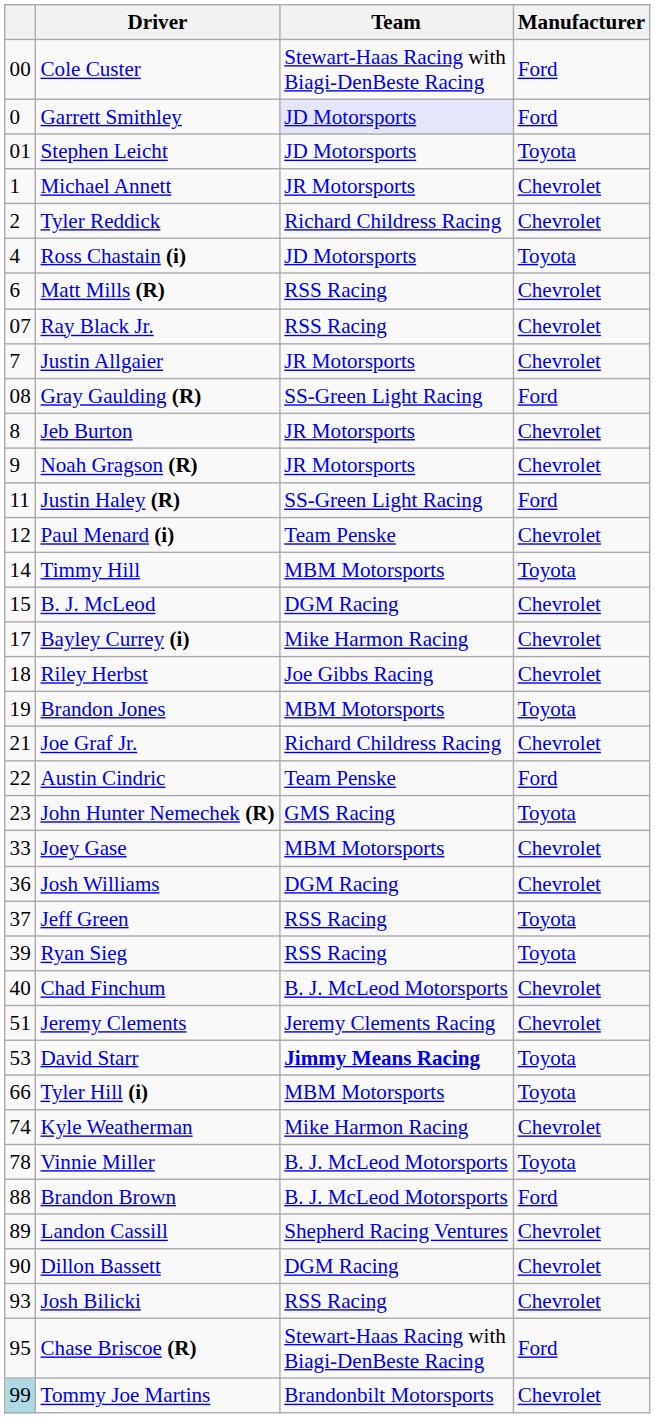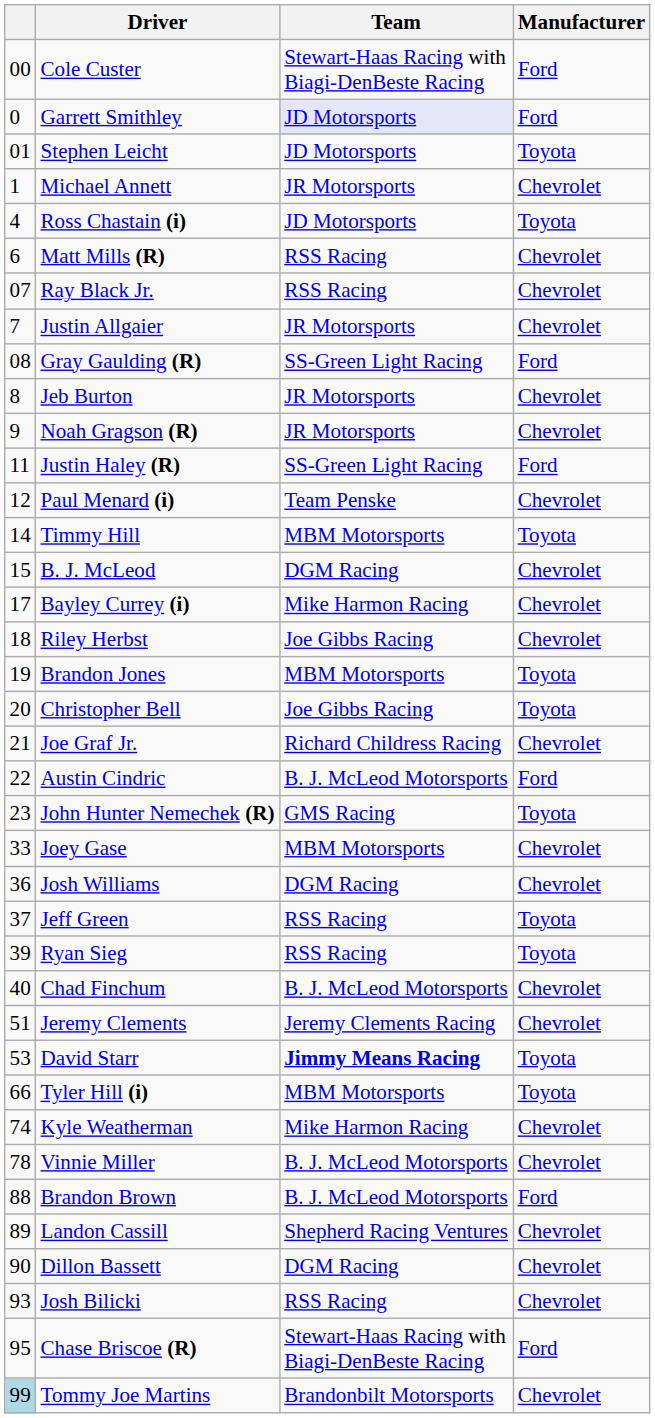 <table class="wikitable" style="font-size:95%">
 <tr>
 <th></th>
 <th>Driver</th>
 <th>Team</th>
 <th>Manufacturer</th>
 </tr>
 <tr>
 <td>00</td>
 <td><a href='#'>Cole Custer</a></td>
 <td><a href='#'>Stewart-Haas Racing</a> with <br> <a href='#'>Biagi-DenBeste Racing</a></td>
 <td><a href='#'>Ford</a></td>
 </tr>
 <tr>
 <td>0</td>
 <td><a href='#'>Garrett Smithley</a></td>
 <td style="background: lavender;"><a href='#'>JD Motorsports</a></td>
 <td><a href='#'>Ford</a></td>
 </tr>
 <tr>
 <td>01</td>
 <td><a href='#'>Stephen Leicht</a></td>
 <td><a href='#'>JD Motorsports</a></td>
 <td><a href='#'>Toyota</a></td>
 </tr>
 <tr>
 <td>1</td>
 <td><a href='#'>Michael Annett</a></td>
 <td><a href='#'>JR Motorsports</a></td>
-<td><a href='#'>Chevrolet</a></td>
-</tr>
-<tr>
-<td>2</td>
-<td><a href='#'>Tyler Reddick</a></td>
-<td><a href='#'>Richard Childress Racing</a></td>
 <td><a href='#'>Chevrolet</a></td>
 </tr>
 <tr>
 <td>4</td>
 <td><a href='#'>Ross Chastain</a> <strong>(i)</strong></td>
 <td><a href='#'>JD Motorsports</a></td>
 <td><a href='#'>Toyota</a></td>
 </tr>
 <tr>
 <td>6</td>
 <td><a href='#'>Matt Mills</a> <strong>(R)</strong></td>
 <td><a href='#'>RSS Racing</a></td>
 <td><a href='#'>Chevrolet</a></td>
 </tr>
 <tr>
 <td>07</td>
 <td><a href='#'>Ray Black Jr.</a></td>
 <td><a href='#'>RSS Racing</a></td>
 <td><a href='#'>Chevrolet</a></td>
 </tr>
 <tr>
 <td>7</td>
 <td><a href='#'>Justin Allgaier</a></td>
 <td><a href='#'>JR Motorsports</a></td>
 <td><a href='#'>Chevrolet</a></td>
 </tr>
 <tr>
 <td>08</td>
 <td><a href='#'>Gray Gaulding</a> <strong>(R)</strong></td>
 <td><a href='#'>SS-Green Light Racing</a></td>
 <td><a href='#'>Ford</a></td>
 </tr>
 <tr>
 <td>8</td>
 <td><a href='#'>Jeb Burton</a></td>
 <td><a href='#'>JR Motorsports</a></td>
 <td><a href='#'>Chevrolet</a></td>
 </tr>
 <tr>
 <td>9</td>
 <td><a href='#'>Noah Gragson</a> <strong>(R)</strong></td>
 <td><a href='#'>JR Motorsports</a></td>
 <td><a href='#'>Chevrolet</a></td>
 </tr>
 <tr>
 <td>11</td>
 <td><a href='#'>Justin Haley</a> <strong>(R)</strong></td>
 <td><a href='#'>SS-Green Light Racing</a></td>
 <td><a href='#'>Ford</a></td>
 </tr>
 <tr>
 <td>12</td>
 <td><a href='#'>Paul Menard</a> <strong>(i)</strong></td>
 <td><a href='#'>Team Penske</a></td>
 <td><a href='#'>Chevrolet</a></td>
 </tr>
 <tr>
 <td>14</td>
 <td><a href='#'>Timmy Hill</a></td>
 <td><a href='#'>MBM Motorsports</a></td>
 <td><a href='#'>Toyota</a></td>
 </tr>
 <tr>
 <td>15</td>
 <td><a href='#'>B. J. McLeod</a></td>
 <td><a href='#'>DGM Racing</a></td>
 <td><a href='#'>Chevrolet</a></td>
 </tr>
 <tr>
 <td>17</td>
 <td><a href='#'>Bayley Currey</a> <strong>(i)</strong></td>
 <td><a href='#'>Mike Harmon Racing</a></td>
 <td><a href='#'>Chevrolet</a></td>
 </tr>
 <tr>
 <td>18</td>
 <td><a href='#'>Riley Herbst</a></td>
 <td><a href='#'>Joe Gibbs Racing</a></td>
 <td><a href='#'>Chevrolet</a></td>
 </tr>
 <tr>
 <td>19</td>
 <td><a href='#'>Brandon Jones</a></td>
 <td><a href='#'>MBM Motorsports</a></td>
 <td><a href='#'>Toyota</a></td>
 </tr>
 <tr>
+<td>20</td>
+<td><a href='#'>Christopher Bell</a></td>
+<td><a href='#'>Joe Gibbs Racing</a></td>
+<td><a href='#'>Toyota</a></td>
+</tr>
+<tr>
 <td>21</td>
 <td><a href='#'>Joe Graf Jr.</a></td>
 <td><a href='#'>Richard Childress Racing</a></td>
 <td><a href='#'>Chevrolet</a></td>
 </tr>
 <tr>
 <td>22</td>
 <td><a href='#'>Austin Cindric</a></td>
-<td><a href='#'>Team Penske</a></td>
+<td><a href='#'>B. J. McLeod Motorsports</a></td>
 <td><a href='#'>Ford</a></td>
 </tr>
 <tr>
 <td>23</td>
 <td><a href='#'>John Hunter Nemechek</a> <strong>(R)</strong></td>
 <td><a href='#'>GMS Racing</a></td>
 <td><a href='#'>Toyota</a></td>
 </tr>
 <tr>
 <td>33</td>
 <td><a href='#'>Joey Gase</a></td>
 <td><a href='#'>MBM Motorsports</a></td>
 <td><a href='#'>Chevrolet</a></td>
 </tr>
 <tr>
 <td>36</td>
 <td><a href='#'>Josh Williams</a></td>
 <td><a href='#'>DGM Racing</a></td>
 <td><a href='#'>Chevrolet</a></td>
 </tr>
 <tr>
 <td>37</td>
 <td><a href='#'>Jeff Green</a></td>
 <td><a href='#'>RSS Racing</a></td>
 <td><a href='#'>Toyota</a></td>
 </tr>
 <tr>
 <td>39</td>
 <td><a href='#'>Ryan Sieg</a></td>
 <td><a href='#'>RSS Racing</a></td>
 <td><a href='#'>Toyota</a></td>
 </tr>
 <tr>
 <td>40</td>
 <td><a href='#'>Chad Finchum</a></td>
 <td><a href='#'>B. J. McLeod Motorsports</a></td>
 <td><a href='#'>Chevrolet</a></td>
 </tr>
 <tr>
 <td>51</td>
 <td><a href='#'>Jeremy Clements</a></td>
 <td><a href='#'>Jeremy Clements Racing</a></td>
 <td><a href='#'>Chevrolet</a></td>
 </tr>
 <tr>
 <td>53</td>
 <td><a href='#'>David Starr</a></td>
 <td><strong><a href='#'>Jimmy Means Racing</a></strong></td>
 <td><a href='#'>Toyota</a></td>
 </tr>
 <tr>
 <td>66</td>
 <td><a href='#'>Tyler Hill</a> <strong>(i)</strong></td>
 <td><a href='#'>MBM Motorsports</a></td>
 <td><a href='#'>Toyota</a></td>
 </tr>
 <tr>
 <td>74</td>
 <td><a href='#'>Kyle Weatherman</a></td>
 <td><a href='#'>Mike Harmon Racing</a></td>
 <td><a href='#'>Chevrolet</a></td>
 </tr>
 <tr>
 <td>78</td>
 <td><a href='#'>Vinnie Miller</a></td>
 <td><a href='#'>B. J. McLeod Motorsports</a></td>
-<td><a href='#'>Toyota</a></td>
+<td><a href='#'>Chevrolet</a></td>
 </tr>
 <tr>
 <td>88</td>
 <td><a href='#'>Brandon Brown</a></td>
 <td><a href='#'>B. J. McLeod Motorsports</a></td>
 <td><a href='#'>Ford</a></td>
 </tr>
 <tr>
 <td>89</td>
 <td><a href='#'>Landon Cassill</a></td>
 <td><a href='#'>Shepherd Racing Ventures</a></td>
 <td><a href='#'>Chevrolet</a></td>
 </tr>
 <tr>
 <td>90</td>
 <td><a href='#'>Dillon Bassett</a></td>
 <td><a href='#'>DGM Racing</a></td>
 <td><a href='#'>Chevrolet</a></td>
 </tr>
 <tr>
 <td>93</td>
 <td><a href='#'>Josh Bilicki</a></td>
 <td><a href='#'>RSS Racing</a></td>
 <td><a href='#'>Chevrolet</a></td>
 </tr>
 <tr>
 <td>95</td>
 <td><a href='#'>Chase Briscoe</a> <strong>(R)</strong></td>
 <td><a href='#'>Stewart-Haas Racing</a> with <br> <a href='#'>Biagi-DenBeste Racing</a></td>
 <td><a href='#'>Ford</a></td>
 </tr>
 <tr>
 <td style="background: lightblue;">99</td>
 <td><a href='#'>Tommy Joe Martins</a></td>
 <td><a href='#'>Brandonbilt Motorsports</a></td>
 <td><a href='#'>Chevrolet</a></td>
 </tr>
 </table>
